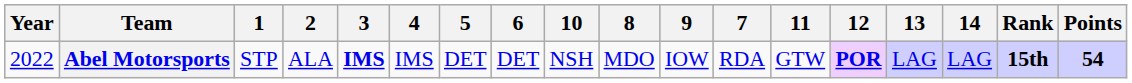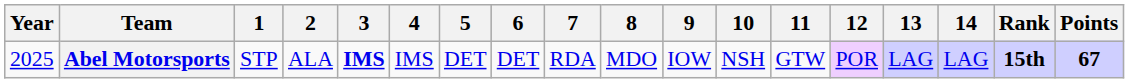 <table class="wikitable" style="text-align:center; font-size:90%">
 <tr>
 <th>Year</th>
 <th>Team</th>
 <th>1</th>
 <th>2</th>
 <th>3</th>
 <th>4</th>
 <th>5</th>
 <th>6</th>
-<th>10</th>
+<th>7</th>
 <th>8</th>
 <th>9</th>
-<th>7</th>
+<th>10</th>
 <th>11</th>
 <th>12</th>
 <th>13</th>
 <th>14</th>
 <th>Rank</th>
 <th>Points</th>
 </tr>
 <tr>
-<td><a href='#'>2022</a></td>
+<td><a href='#'>2025</a></td>
 <th><a href='#'>Abel Motorsports</a></th>
 <td style="background:#;"><a href='#'>STP</a><br></td>
 <td style="background:#;"><a href='#'>ALA</a><br></td>
 <td style="background:#;"><strong><a href='#'>IMS</a><br></strong></td>
 <td style="background:#;"><a href='#'>IMS</a><br></td>
 <td style="background:#;"><a href='#'>DET</a><br></td>
 <td style="background:#;"><a href='#'>DET</a><br></td>
-<td style="background:#;"><a href='#'>NSH</a><br></td>
+<td style="background:#;"><a href='#'>RDA</a><br></td>
 <td style="background:#;"><a href='#'>MDO</a><br></td>
 <td style="background:#;"><a href='#'>IOW</a><br></td>
-<td style="background:#;"><a href='#'>RDA</a><br></td>
+<td style="background:#;"><a href='#'>NSH</a><br></td>
 <td style="background:#;"><a href='#'>GTW</a><br></td>
-<td style="background:#EFCFFF;"><strong><a href='#'>POR</a><br></strong></td>
+<td style="background:#EFCFFF;"><a href='#'>POR</a><br></td>
 <td style="background:#CFCFFF;"><a href='#'>LAG</a><br></td>
 <td style="background:#CFCFFF;"><a href='#'>LAG</a><br></td>
 <th style="background:#CFCFFF;">15th</th>
-<th style="background:#CFCFFF;">54</th>
+<th style="background:#CFCFFF;">67</th>
 </tr>
 </table>
